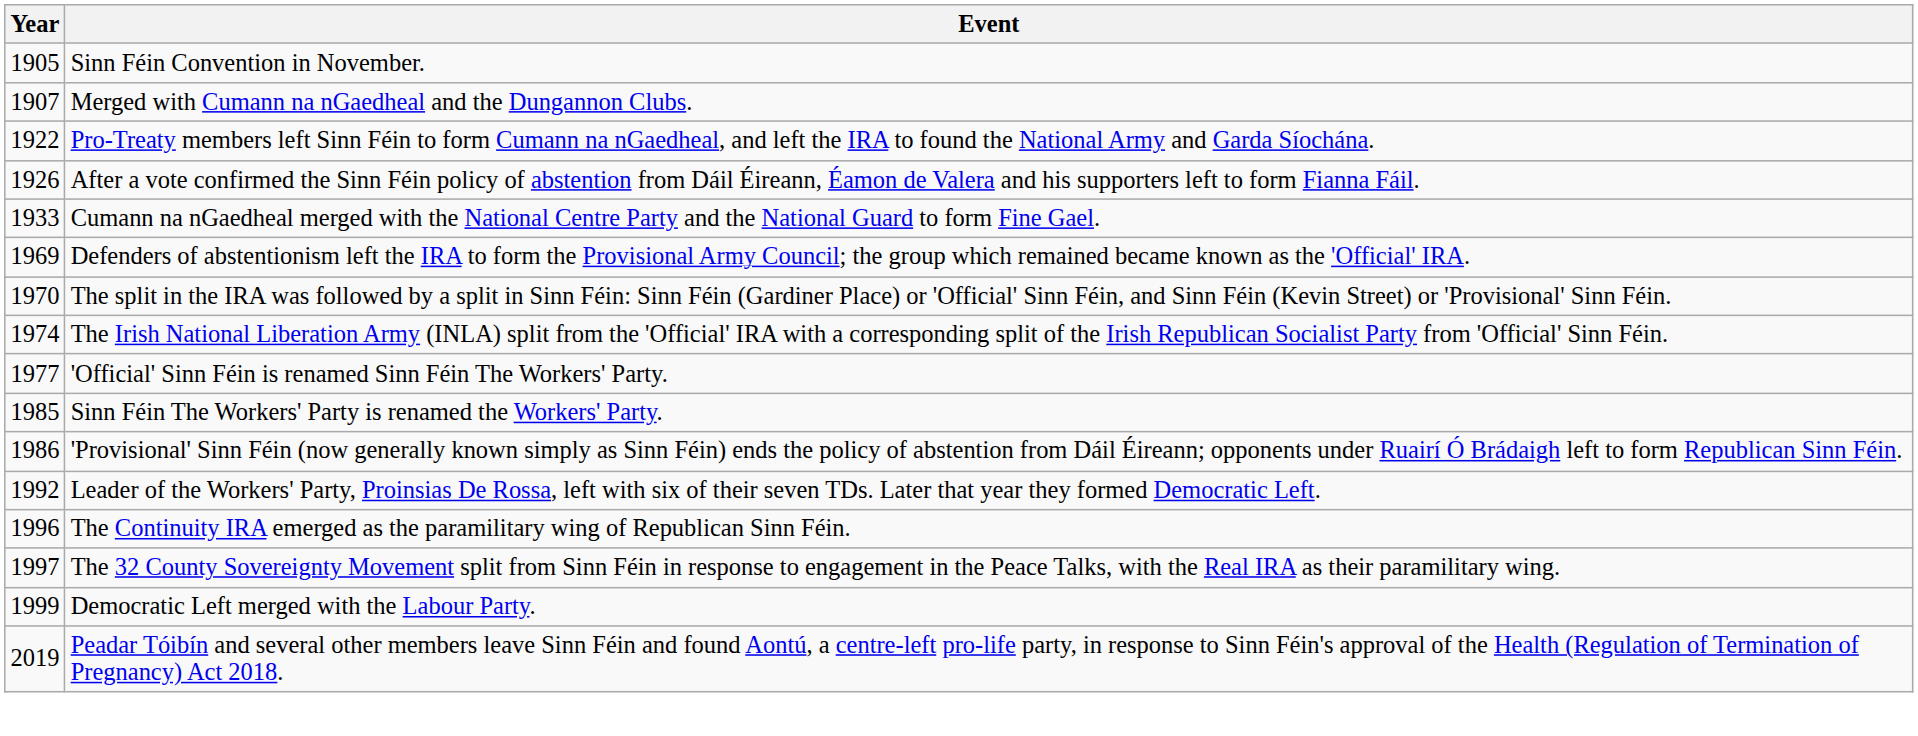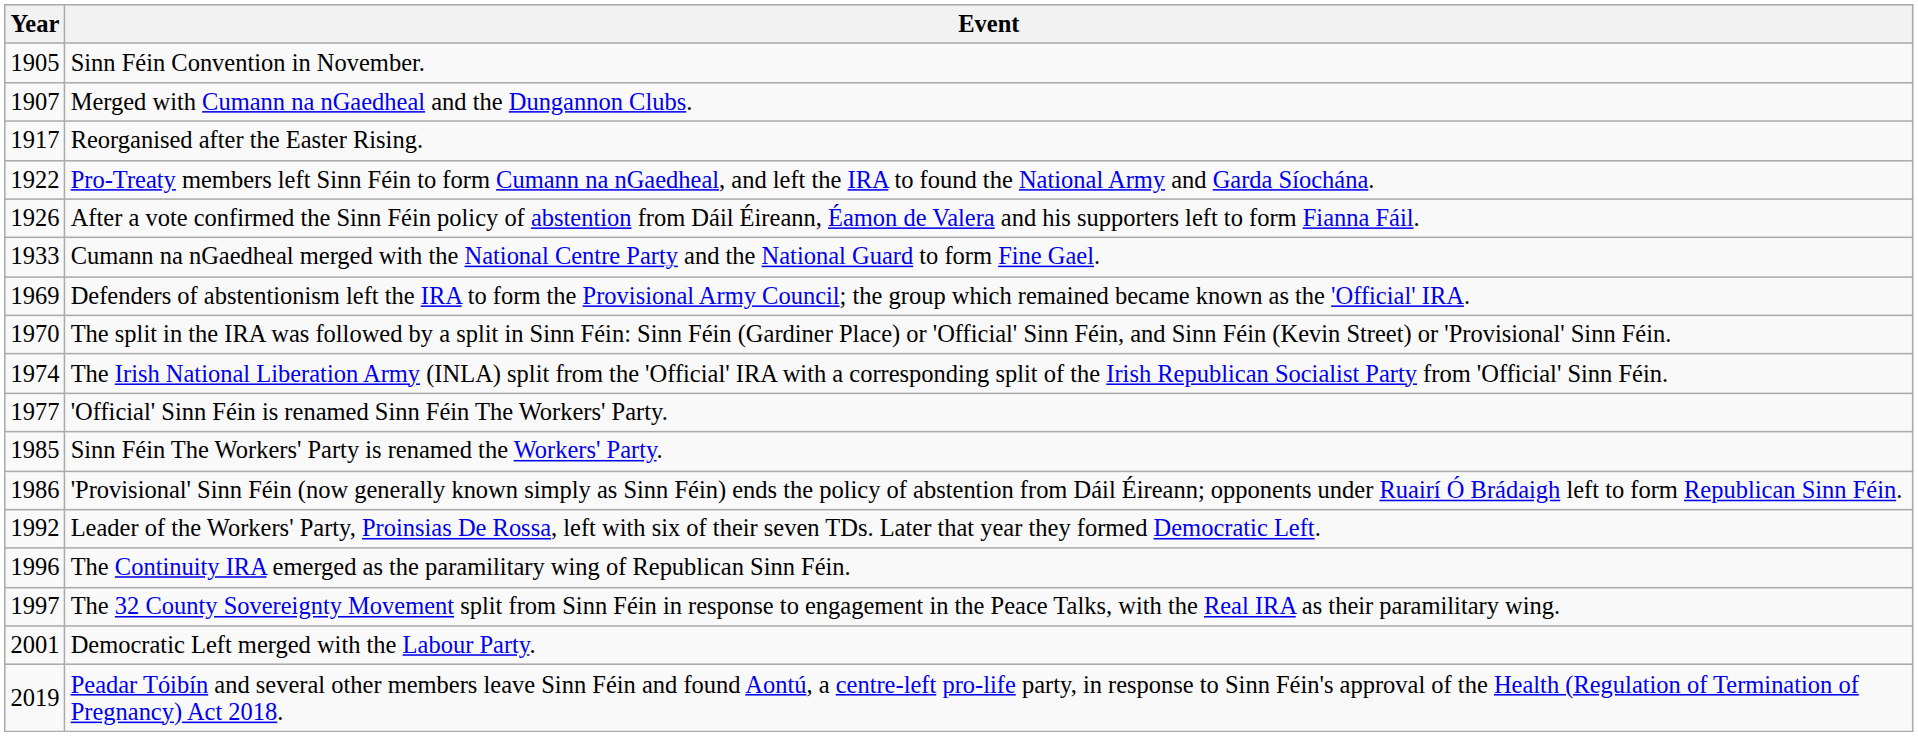 <table class="wikitable">
 <tr>
 <th>Year</th>
 <th>Event</th>
 </tr>
 <tr>
 <td>1905</td>
 <td>Sinn Féin Convention in November.</td>
 </tr>
 <tr>
 <td>1907</td>
 <td>Merged with <a href='#'>Cumann na nGaedheal</a> and the <a href='#'>Dungannon Clubs</a>.</td>
+</tr>
+<tr>
+<td>1917</td>
+<td>Reorganised after the Easter Rising.</td>
 </tr>
 <tr>
 <td>1922</td>
 <td><a href='#'>Pro-Treaty</a> members left Sinn Féin to form <a href='#'>Cumann na nGaedheal</a>, and left the <a href='#'>IRA</a> to found the <a href='#'>National Army</a> and <a href='#'>Garda Síochána</a>.</td>
 </tr>
 <tr>
 <td>1926</td>
 <td>After a vote confirmed the Sinn Féin policy of <a href='#'>abstention</a> from Dáil Éireann, <a href='#'>Éamon de Valera</a> and his supporters left to form <a href='#'>Fianna Fáil</a>.</td>
 </tr>
 <tr>
 <td>1933</td>
 <td>Cumann na nGaedheal merged with the <a href='#'>National Centre Party</a> and the <a href='#'>National Guard</a> to form <a href='#'>Fine Gael</a>.</td>
 </tr>
 <tr>
 <td>1969</td>
 <td>Defenders of abstentionism left the <a href='#'>IRA</a> to form the <a href='#'>Provisional Army Council</a>; the group which remained became known as the <a href='#'>'Official' IRA</a>.</td>
 </tr>
 <tr>
 <td>1970</td>
 <td>The split in the IRA was followed by a split in Sinn Féin: Sinn Féin (Gardiner Place) or 'Official' Sinn Féin, and Sinn Féin (Kevin Street) or 'Provisional' Sinn Féin.</td>
 </tr>
 <tr>
 <td>1974</td>
 <td>The <a href='#'>Irish National Liberation Army</a> (INLA) split from the 'Official' IRA with a corresponding split of the <a href='#'>Irish Republican Socialist Party</a> from 'Official' Sinn Féin.</td>
 </tr>
 <tr>
 <td>1977</td>
 <td>'Official' Sinn Féin is renamed Sinn Féin The Workers' Party.</td>
 </tr>
 <tr>
 <td>1985</td>
 <td>Sinn Féin The Workers' Party is renamed the <a href='#'>Workers' Party</a>.</td>
 </tr>
 <tr>
 <td>1986</td>
 <td>'Provisional' Sinn Féin (now generally known simply as Sinn Féin) ends the policy of abstention from Dáil Éireann; opponents under <a href='#'>Ruairí Ó Brádaigh</a> left to form <a href='#'>Republican Sinn Féin</a>.</td>
 </tr>
 <tr>
 <td>1992</td>
 <td>Leader of the Workers' Party, <a href='#'>Proinsias De Rossa</a>, left with six of their seven TDs. Later that year they formed <a href='#'>Democratic Left</a>.</td>
 </tr>
 <tr>
 <td>1996</td>
 <td>The <a href='#'>Continuity IRA</a> emerged as the paramilitary wing of Republican Sinn Féin.</td>
 </tr>
 <tr>
 <td>1997</td>
 <td>The <a href='#'>32 County Sovereignty Movement</a> split from Sinn Féin in response to engagement in the Peace Talks, with the <a href='#'>Real IRA</a> as their paramilitary wing.</td>
 </tr>
 <tr>
-<td>1999</td>
+<td>2001</td>
 <td>Democratic Left merged with the <a href='#'>Labour Party</a>.</td>
 </tr>
 <tr>
 <td>2019</td>
 <td><a href='#'>Peadar Tóibín</a> and several other members leave Sinn Féin and found <a href='#'>Aontú</a>, a <a href='#'>centre-left</a> <a href='#'>pro-life</a> party, in response to Sinn Féin's approval of the <a href='#'>Health (Regulation of Termination of Pregnancy) Act 2018</a>.</td>
 </tr>
 </table>
